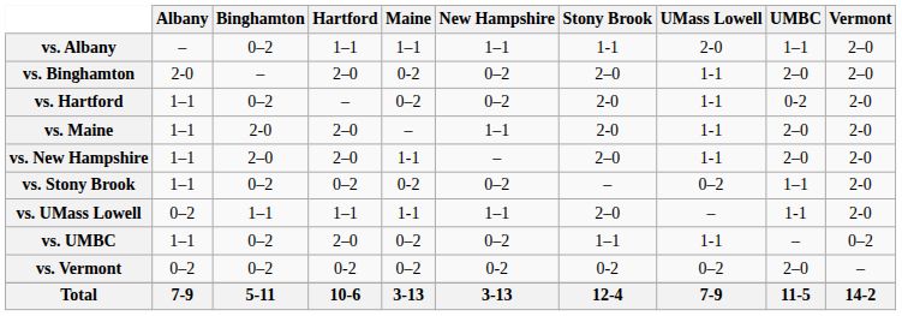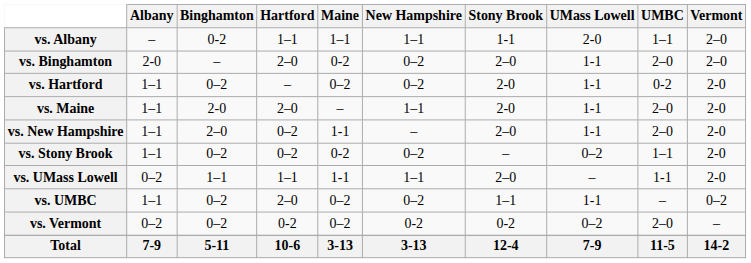 <table class="wikitable" style="white-space:nowrap;font-size:90%;">
 <tr>
 <th colspan=1 style="background:white; border-top-style:hidden; border-left-style:hidden;"   width=75> </th>
 <th style=>Albany</th>
 <th style=>Binghamton</th>
 <th style=>Hartford</th>
 <th style=>Maine</th>
 <th style=>New Hampshire</th>
 <th style=>Stony Brook</th>
 <th style=>UMass Lowell</th>
 <th style=>UMBC</th>
 <th style=>Vermont</th>
 </tr>
 <tr style="text-align:center;">
 <th>vs. Albany</th>
 <td>–</td>
-<td>0–2</td>
+<td>0-2</td>
 <td>1–1</td>
 <td>1–1</td>
 <td>1–1</td>
 <td>1-1</td>
 <td>2-0</td>
 <td>1–1</td>
 <td>2–0</td>
 </tr>
 <tr style="text-align:center;">
 <th>vs. Binghamton</th>
 <td>2-0</td>
 <td>–</td>
 <td>2–0</td>
 <td>0-2</td>
 <td>0–2</td>
 <td>2–0</td>
 <td>1-1</td>
 <td>2–0</td>
 <td>2–0</td>
 </tr>
 <tr style="text-align:center;">
 <th>vs. Hartford</th>
 <td>1–1</td>
 <td>0–2</td>
 <td>–</td>
 <td>0–2</td>
 <td>0–2</td>
 <td>2-0</td>
 <td>1-1</td>
 <td>0-2</td>
 <td>2-0</td>
 </tr>
 <tr style="text-align:center;">
 <th>vs. Maine</th>
 <td>1–1</td>
 <td>2-0</td>
 <td>2–0</td>
 <td>–</td>
 <td>1–1</td>
 <td>2-0</td>
 <td>1-1</td>
 <td>2–0</td>
 <td>2-0</td>
 </tr>
 <tr style="text-align:center;">
 <th>vs. New Hampshire</th>
 <td>1–1</td>
 <td>2–0</td>
-<td>2–0</td>
+<td>0–2</td>
 <td>1-1</td>
 <td>–</td>
 <td>2–0</td>
 <td>1-1</td>
 <td>2–0</td>
 <td>2-0</td>
 </tr>
 <tr style="text-align:center;">
 <th>vs. Stony Brook</th>
 <td>1–1</td>
 <td>0–2</td>
 <td>0–2</td>
 <td>0-2</td>
 <td>0–2</td>
 <td>–</td>
 <td>0–2</td>
 <td>1–1</td>
 <td>2-0</td>
 </tr>
 <tr style="text-align:center;">
 <th>vs. UMass Lowell</th>
 <td>0–2</td>
 <td>1–1</td>
 <td>1–1</td>
 <td>1-1</td>
 <td>1–1</td>
 <td>2–0</td>
 <td>–</td>
 <td>1-1</td>
 <td>2-0</td>
 </tr>
 <tr style="text-align:center;">
 <th>vs. UMBC</th>
 <td>1–1</td>
 <td>0–2</td>
 <td>2–0</td>
 <td>0–2</td>
 <td>0–2</td>
 <td>1–1</td>
 <td>1-1</td>
 <td>–</td>
 <td>0–2</td>
 </tr>
 <tr style="text-align:center;">
 <th>vs. Vermont</th>
 <td>0–2</td>
 <td>0–2</td>
 <td>0-2</td>
 <td>0–2</td>
 <td>0-2</td>
 <td>0-2</td>
 <td>0–2</td>
 <td>2–0</td>
 <td>–</td>
 </tr>
 <tr style="text-align:center;">
 </tr>
 <tr style="text-align:center;">
 <th>Total</th>
 <th>7-9</th>
 <th>5-11</th>
 <th>10-6</th>
 <th>3-13</th>
 <th>3-13</th>
 <th>12-4</th>
 <th>7-9</th>
 <th>11-5</th>
 <th>14-2</th>
 </tr>
 </table>
